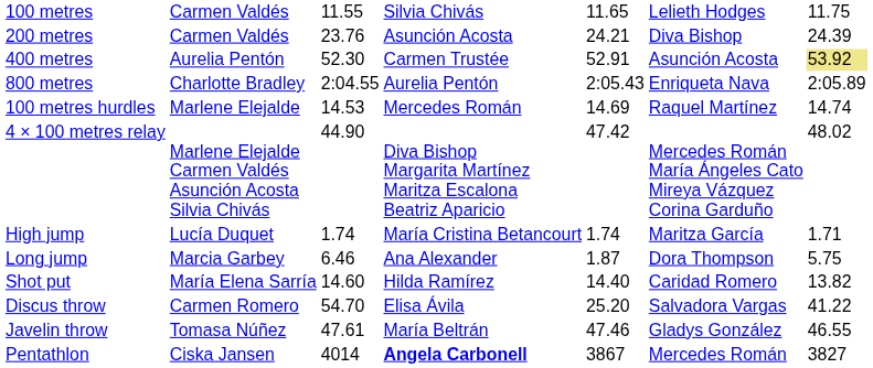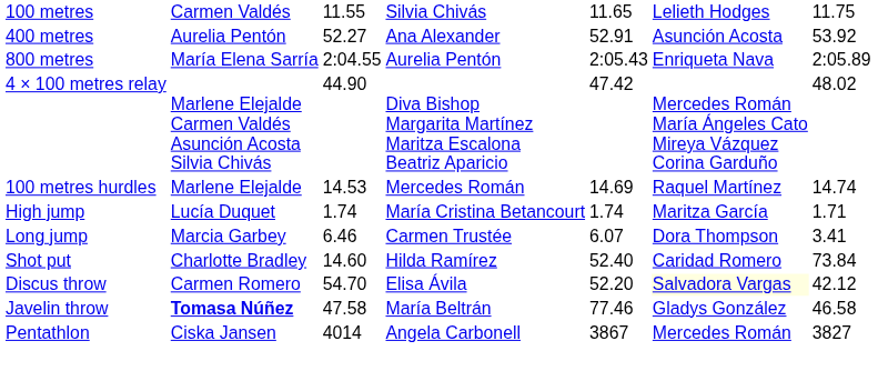 <table>
 <tr>
 <td><a href='#'>100 metres</a></td>
 <td><a href='#'>Carmen Valdés</a><br> </td>
 <td>11.55</td>
 <td><a href='#'>Silvia Chivás</a><br> </td>
 <td>11.65</td>
 <td><a href='#'>Lelieth Hodges</a><br> </td>
 <td>11.75</td>
 </tr>
 <tr>
-<td><a href='#'>200 metres</a></td>
-<td><a href='#'>Carmen Valdés</a><br> </td>
-<td>23.76</td>
-<td><a href='#'>Asunción Acosta</a><br> </td>
-<td>24.21</td>
-<td><a href='#'>Diva Bishop</a><br> </td>
-<td>24.39</td>
-</tr>
-<tr>
 <td><a href='#'>400 metres</a></td>
 <td><a href='#'>Aurelia Pentón</a><br> </td>
-<td>52.30</td>
-<td><a href='#'>Carmen Trustée</a><br> </td>
+<td>52.27</td>
+<td><a href='#'>Ana Alexander</a><br> </td>
 <td>52.91</td>
 <td><a href='#'>Asunción Acosta</a><br> </td>
-<td style="background: khaki;">53.92</td>
+<td>53.92</td>
 </tr>
 <tr>
 <td><a href='#'>800 metres</a></td>
-<td><a href='#'>Charlotte Bradley</a><br> </td>
+<td><a href='#'>María Elena Sarría</a><br> </td>
 <td>2:04.55</td>
 <td><a href='#'>Aurelia Pentón</a><br> </td>
 <td>2:05.43</td>
 <td><a href='#'>Enriqueta Nava</a><br> </td>
 <td>2:05.89</td>
+</tr>
+<tr style="vertical-align:top;">
+<td><a href='#'>4 × 100 metres relay</a></td>
+<td><br><a href='#'>Marlene Elejalde</a><br><a href='#'>Carmen Valdés</a><br><a href='#'>Asunción Acosta</a><br><a href='#'>Silvia Chivás</a></td>
+<td>44.90</td>
+<td><br><a href='#'>Diva Bishop</a><br><a href='#'>Margarita Martínez</a><br><a href='#'>Maritza Escalona</a><br><a href='#'>Beatriz Aparicio</a></td>
+<td>47.42</td>
+<td><br><a href='#'>Mercedes Román</a><br><a href='#'>María Ángeles Cato</a><br><a href='#'>Mireya Vázquez</a><br><a href='#'>Corina Garduño</a></td>
+<td>48.02</td>
 </tr>
 <tr>
 <td><a href='#'>100 metres hurdles</a></td>
 <td><a href='#'>Marlene Elejalde</a><br> </td>
 <td>14.53</td>
 <td><a href='#'>Mercedes Román</a><br> </td>
 <td>14.69</td>
 <td><a href='#'>Raquel Martínez</a><br> </td>
 <td>14.74</td>
-</tr>
-<tr style="vertical-align:top;">
-<td><a href='#'>4 × 100 metres relay</a></td>
-<td><br><a href='#'>Marlene Elejalde</a><br><a href='#'>Carmen Valdés</a><br><a href='#'>Asunción Acosta</a><br><a href='#'>Silvia Chivás</a></td>
-<td>44.90</td>
-<td><br><a href='#'>Diva Bishop</a><br><a href='#'>Margarita Martínez</a><br><a href='#'>Maritza Escalona</a><br><a href='#'>Beatriz Aparicio</a></td>
-<td>47.42</td>
-<td><br><a href='#'>Mercedes Román</a><br><a href='#'>María Ángeles Cato</a><br><a href='#'>Mireya Vázquez</a><br><a href='#'>Corina Garduño</a></td>
-<td>48.02</td>
 </tr>
 <tr>
 <td><a href='#'>High jump</a></td>
 <td><a href='#'>Lucía Duquet</a><br> </td>
 <td>1.74</td>
 <td><a href='#'>María Cristina Betancourt</a><br> </td>
 <td>1.74</td>
 <td><a href='#'>Maritza García</a><br> </td>
 <td>1.71</td>
 </tr>
 <tr>
 <td><a href='#'>Long jump</a></td>
 <td><a href='#'>Marcia Garbey</a><br> </td>
 <td>6.46</td>
-<td><a href='#'>Ana Alexander</a><br> </td>
-<td>1.87</td>
+<td><a href='#'>Carmen Trustée</a><br> </td>
+<td>6.07</td>
 <td><a href='#'>Dora Thompson</a><br> </td>
-<td>5.75</td>
+<td>3.41</td>
 </tr>
 <tr>
 <td><a href='#'>Shot put</a></td>
-<td><a href='#'>María Elena Sarría</a><br> </td>
+<td><a href='#'>Charlotte Bradley</a><br> </td>
 <td>14.60</td>
 <td><a href='#'>Hilda Ramírez</a><br> </td>
-<td>14.40</td>
+<td>52.40</td>
 <td><a href='#'>Caridad Romero</a><br> </td>
-<td>13.82</td>
+<td>73.84</td>
 </tr>
 <tr>
 <td><a href='#'>Discus throw</a></td>
 <td><a href='#'>Carmen Romero</a><br> </td>
 <td>54.70</td>
 <td><a href='#'>Elisa Ávila</a><br> </td>
-<td>25.20</td>
-<td><a href='#'>Salvadora Vargas</a><br> </td>
-<td>41.22</td>
+<td>52.20</td>
+<td style="background: lightyellow;"><a href='#'>Salvadora Vargas</a><br> </td>
+<td>42.12</td>
 </tr>
 <tr>
 <td><a href='#'>Javelin throw</a></td>
-<td><a href='#'>Tomasa Núñez</a><br> </td>
-<td>47.61</td>
+<td><strong><a href='#'>Tomasa Núñez</a><br> </strong></td>
+<td>47.58</td>
 <td><a href='#'>María Beltrán</a><br> </td>
-<td>47.46</td>
+<td>77.46</td>
 <td><a href='#'>Gladys González</a><br> </td>
-<td>46.55</td>
+<td>46.58</td>
 </tr>
 <tr>
 <td><a href='#'>Pentathlon</a></td>
 <td><a href='#'>Ciska Jansen</a><br> </td>
 <td>4014</td>
-<td><strong><a href='#'>Angela Carbonell</a><br> </strong></td>
+<td><a href='#'>Angela Carbonell</a><br> </td>
 <td>3867</td>
 <td><a href='#'>Mercedes Román</a><br> </td>
 <td>3827</td>
 </tr>
 </table>
